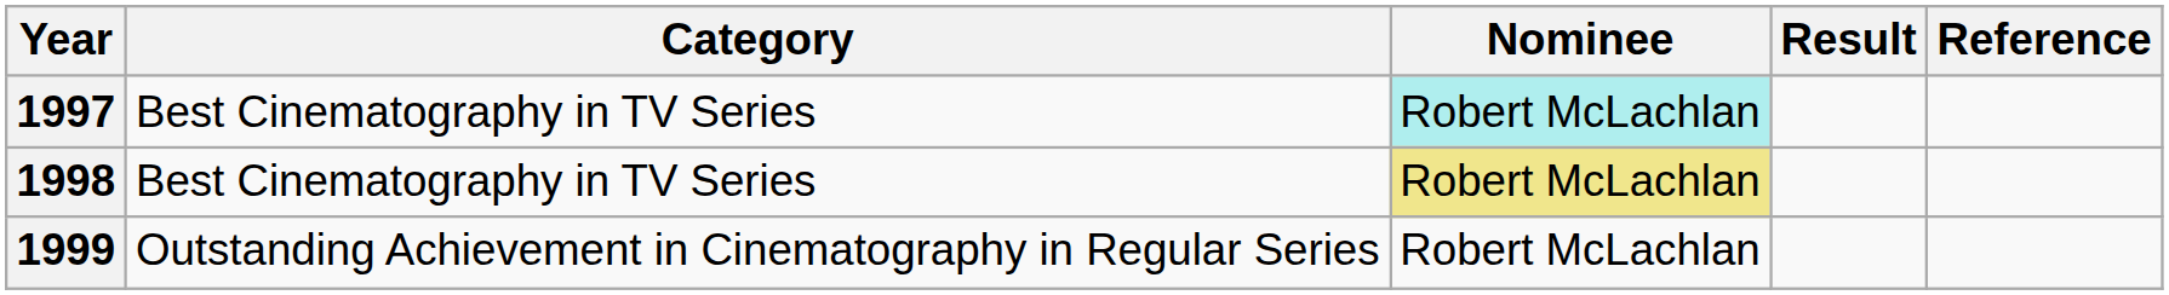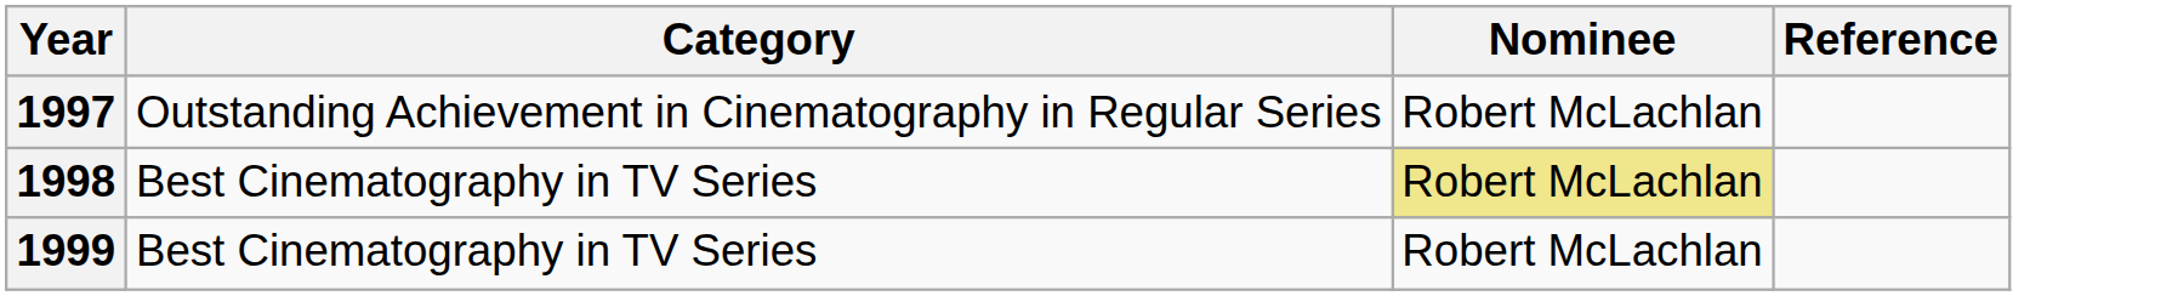 <table class="wikitable">
 <tr>
 <th scope="col">Year</th>
 <th scope="col">Category</th>
 <th scope="col">Nominee</th>
-<th scope="col">Result</th>
 <th scope="col">Reference</th>
 </tr>
 <tr>
 <th scope="row">1997</th>
-<td>Best Cinematography in TV Series</td>
-<td style="background: paleturquoise;">Robert McLachlan</td>
-<td></td>
+<td>Outstanding Achievement in Cinematography in Regular Series</td>
+<td>Robert McLachlan</td>
 <td style="text-align: center"></td>
 </tr>
 <tr>
 <th scope="row">1998</th>
 <td>Best Cinematography in TV Series</td>
 <td style="background: khaki;">Robert McLachlan</td>
-<td></td>
 <td style="text-align: center"></td>
 </tr>
 <tr>
 <th scope="row">1999</th>
-<td>Outstanding Achievement in Cinematography in Regular Series</td>
+<td>Best Cinematography in TV Series</td>
 <td>Robert McLachlan</td>
-<td></td>
 <td style="text-align: center"></td>
 </tr>
 </table>
